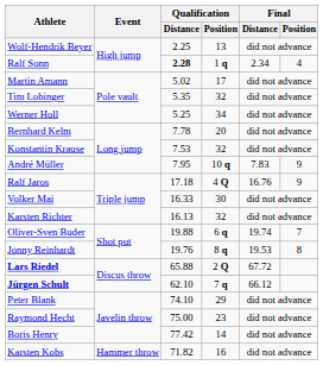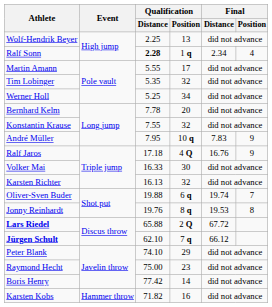 <table class=wikitable style=font-size:90%>
 <tr>
 <th rowspan=2>Athlete</th>
 <th rowspan=2>Event</th>
 <th colspan=2>Qualification</th>
 <th colspan=2>Final</th>
 </tr>
 <tr style=font-size:95%>
 <th>Distance</th>
 <th>Position</th>
 <th>Distance</th>
 <th>Position</th>
 </tr>
 <tr align=center>
 <td align=left><a href='#'>Wolf-Hendrik Beyer</a></td>
 <td align=left rowspan=2><a href='#'>High jump</a></td>
 <td>2.25</td>
 <td>13</td>
 <td colspan=2>did not advance</td>
 </tr>
 <tr align=center>
 <td align=left><a href='#'>Ralf Sonn</a></td>
 <td><strong>2.28</strong></td>
 <td>1 <strong>q</strong></td>
 <td>2.34</td>
 <td>4</td>
 </tr>
 <tr align=center>
 <td align=left><a href='#'>Martin Amann</a></td>
 <td align=left rowspan=3><a href='#'>Pole vault</a></td>
-<td>5.02</td>
+<td>5.55</td>
 <td>17</td>
 <td colspan=2>did not advance</td>
 </tr>
 <tr align=center>
 <td align=left><a href='#'>Tim Lobinger</a></td>
 <td>5.35</td>
 <td>32</td>
 <td colspan=2>did not advance</td>
 </tr>
 <tr align=center>
 <td align=left><a href='#'>Werner Holl</a></td>
 <td>5.25</td>
 <td>34</td>
 <td colspan=2>did not advance</td>
 </tr>
 <tr align=center>
 <td align=left><a href='#'>Bernhard Kelm</a></td>
 <td align=left rowspan=3><a href='#'>Long jump</a></td>
 <td>7.78</td>
 <td>20</td>
 <td colspan=2>did not advance</td>
 </tr>
 <tr align=center>
 <td align=left><a href='#'>Konstantin Krause</a></td>
-<td>7.53</td>
+<td>7.55</td>
 <td>32</td>
 <td colspan=2>did not advance</td>
 </tr>
 <tr align=center>
 <td align=left><a href='#'>André Müller</a></td>
 <td>7.95</td>
 <td>10 <strong>q</strong></td>
 <td>7.83</td>
 <td>9</td>
 </tr>
 <tr align=center>
 <td align=left><a href='#'>Ralf Jaros</a></td>
 <td align=left rowspan=3><a href='#'>Triple jump</a></td>
 <td>17.18</td>
 <td>4 <strong>Q</strong></td>
 <td>16.76</td>
 <td>9</td>
 </tr>
 <tr align=center>
 <td align=left><a href='#'>Volker Mai</a></td>
 <td>16.33</td>
 <td>30</td>
 <td colspan=2>did not advance</td>
 </tr>
 <tr align=center>
 <td align=left><a href='#'>Karsten Richter</a></td>
 <td>16.13</td>
 <td>32</td>
 <td colspan=2>did not advance</td>
 </tr>
 <tr align=center>
 <td align=left><a href='#'>Oliver-Sven Buder</a></td>
 <td align=left rowspan=2><a href='#'>Shot put</a></td>
 <td>19.88</td>
 <td>6 <strong>q</strong></td>
 <td>19.74</td>
 <td>7</td>
 </tr>
 <tr align=center>
 <td align=left><a href='#'>Jonny Reinhardt</a></td>
 <td>19.76</td>
 <td>8 <strong>q</strong></td>
 <td>19.53</td>
 <td>8</td>
 </tr>
 <tr align=center>
 <td align=left><strong><a href='#'>Lars Riedel</a></strong></td>
 <td align=left rowspan=2><a href='#'>Discus throw</a></td>
 <td>65.88</td>
 <td>2 <strong>Q</strong></td>
 <td>67.72</td>
 <td></td>
 </tr>
 <tr align=center>
 <td align=left><strong><a href='#'>Jürgen Schult</a></strong></td>
 <td>62.10</td>
 <td>7 <strong>q</strong></td>
 <td>66.12</td>
 <td></td>
 </tr>
 <tr align=center>
 <td align=left><a href='#'>Peter Blank</a></td>
 <td align=left rowspan=3><a href='#'>Javelin throw</a></td>
 <td>74.10</td>
 <td>29</td>
 <td colspan=2>did not advance</td>
 </tr>
 <tr align=center>
 <td align=left><a href='#'>Raymond Hecht</a></td>
 <td>75.00</td>
 <td>23</td>
 <td colspan=2>did not advance</td>
 </tr>
 <tr align=center>
 <td align=left><a href='#'>Boris Henry</a></td>
 <td>77.42</td>
 <td>14</td>
 <td colspan=2>did not advance</td>
 </tr>
 <tr align=center>
 <td align=left><a href='#'>Karsten Kobs</a></td>
 <td align=left><a href='#'>Hammer throw</a></td>
 <td>71.82</td>
 <td>16</td>
 <td colspan=2>did not advance</td>
 </tr>
 </table>
